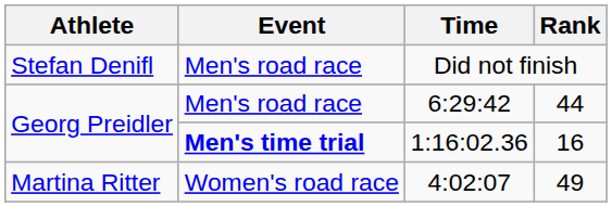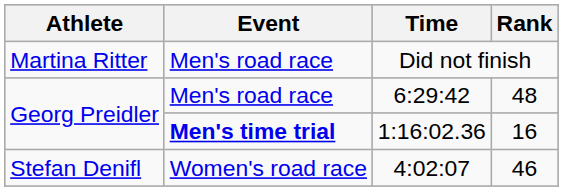 <table class="wikitable" style="font-size:90%">
 <tr>
 <th>Athlete</th>
 <th>Event</th>
 <th>Time</th>
 <th>Rank</th>
 </tr>
 <tr align=center>
-<td align=left><a href='#'>Stefan Denifl</a></td>
+<td align=left><a href='#'>Martina Ritter</a></td>
 <td align=left><a href='#'>Men's road race</a></td>
 <td colspan=2>Did not finish</td>
 </tr>
 <tr align=center>
 <td align=left rowspan=2><a href='#'>Georg Preidler</a></td>
 <td align=left><a href='#'>Men's road race</a></td>
 <td>6:29:42</td>
-<td>44</td>
+<td>48</td>
 </tr>
 <tr align=center>
 <td align=left><strong><a href='#'>Men's time trial</a></strong></td>
 <td>1:16:02.36</td>
 <td>16</td>
 </tr>
 <tr align=center>
-<td align=left><a href='#'>Martina Ritter</a></td>
+<td align=left><a href='#'>Stefan Denifl</a></td>
 <td align=left><a href='#'>Women's road race</a></td>
 <td>4:02:07</td>
-<td>49</td>
+<td>46</td>
 </tr>
 </table>
